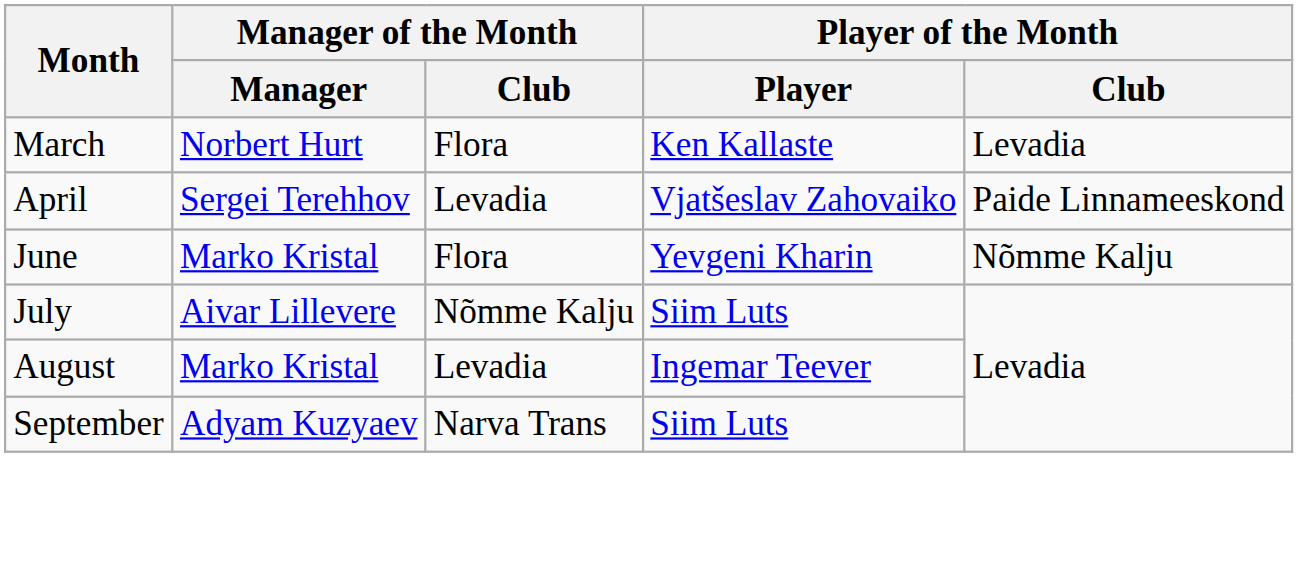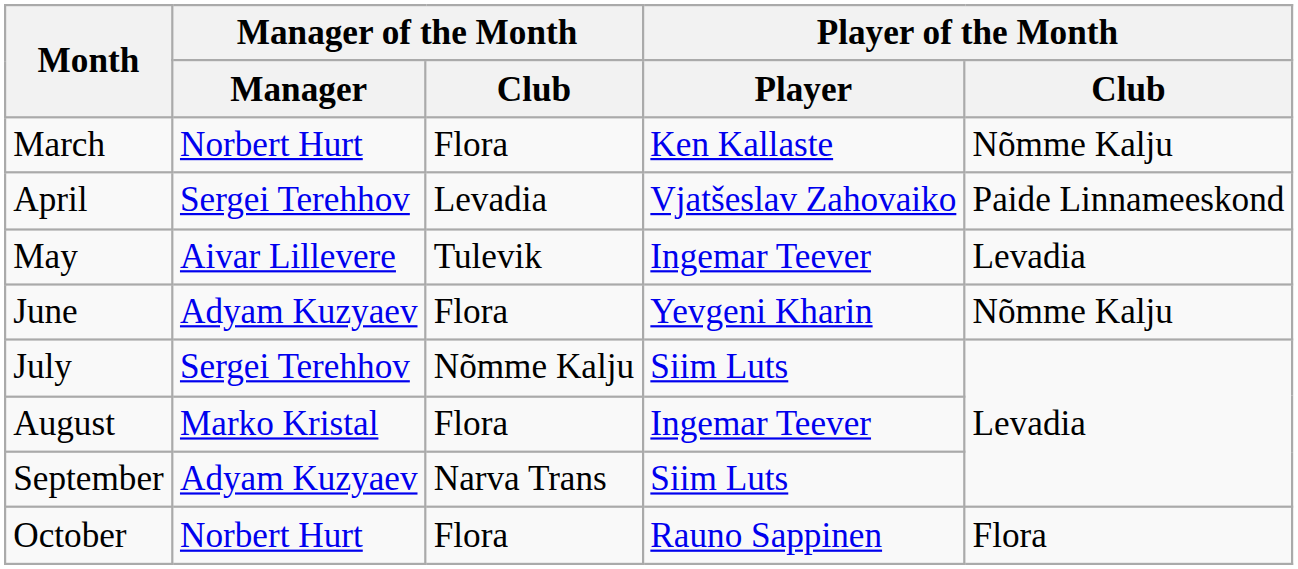 <table class="wikitable">
 <tr>
 <th rowspan="2">Month</th>
 <th colspan="2">Manager of the Month</th>
 <th colspan="2">Player of the Month</th>
 </tr>
 <tr>
 <th>Manager</th>
 <th>Club</th>
 <th>Player</th>
 <th>Club</th>
 </tr>
 <tr>
 <td>March</td>
 <td> <a href='#'>Norbert Hurt</a></td>
 <td>Flora</td>
 <td> <a href='#'>Ken Kallaste</a></td>
-<td>Levadia</td>
+<td>Nõmme Kalju</td>
 </tr>
 <tr>
 <td>April</td>
 <td> <a href='#'>Sergei Terehhov</a></td>
 <td>Levadia</td>
 <td> <a href='#'>Vjatšeslav Zahovaiko</a></td>
 <td>Paide Linnameeskond</td>
 </tr>
 <tr>
+<td>May</td>
+<td> <a href='#'>Aivar Lillevere</a></td>
+<td>Tulevik</td>
+<td> <a href='#'>Ingemar Teever</a></td>
+<td>Levadia</td>
+</tr>
+<tr>
 <td>June</td>
-<td> <a href='#'>Marko Kristal</a></td>
+<td> <a href='#'>Adyam Kuzyaev</a></td>
 <td>Flora</td>
 <td> <a href='#'>Yevgeni Kharin</a></td>
 <td>Nõmme Kalju</td>
 </tr>
 <tr>
 <td>July</td>
-<td> <a href='#'>Aivar Lillevere</a></td>
+<td> <a href='#'>Sergei Terehhov</a></td>
 <td>Nõmme Kalju</td>
 <td> <a href='#'>Siim Luts</a></td>
 <td rowspan=3>Levadia</td>
 </tr>
 <tr>
 <td>August</td>
 <td> <a href='#'>Marko Kristal</a></td>
-<td>Levadia</td>
+<td>Flora</td>
 <td> <a href='#'>Ingemar Teever</a></td>
 </tr>
 <tr>
 <td>September</td>
 <td> <a href='#'>Adyam Kuzyaev</a></td>
 <td>Narva Trans</td>
 <td> <a href='#'>Siim Luts</a></td>
 </tr>
+<tr>
+<td>October</td>
+<td> <a href='#'>Norbert Hurt</a></td>
+<td>Flora</td>
+<td> <a href='#'>Rauno Sappinen</a></td>
+<td>Flora</td>
+</tr>
 </table>
